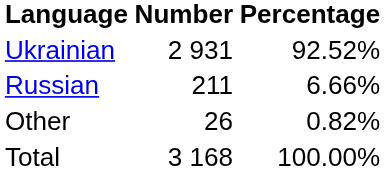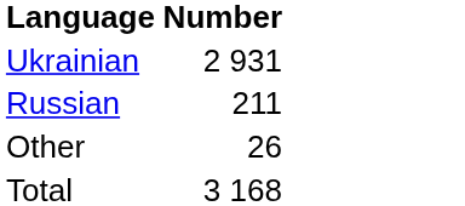 <table class="standard">
 <tr>
 <th>Language</th>
 <th>Number</th>
-<th>Percentage</th>
 </tr>
 <tr>
 <td><a href='#'>Ukrainian</a></td>
 <td align="right">2 931</td>
-<td align="right">92.52%</td>
 </tr>
 <tr>
 <td><a href='#'>Russian</a></td>
 <td align="right">211</td>
-<td align="right">6.66%</td>
 </tr>
 <tr>
 <td>Other</td>
 <td align="right">26</td>
-<td align="right">0.82%</td>
 </tr>
 <tr>
 <td>Total</td>
 <td align="right">3 168</td>
-<td align="right">100.00%</td>
 </tr>
 </table>
